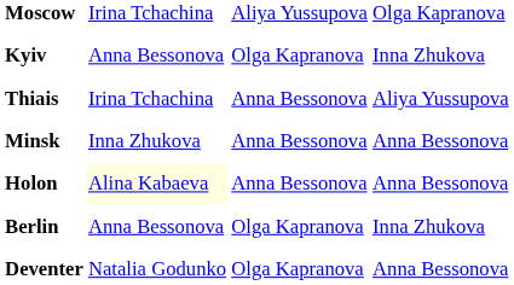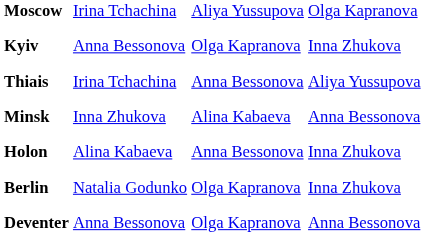 <table>
 <tr>
 <th scope=row style="text-align:left">Moscow</th>
 <td style="height:30px;"> <a href='#'>Irina Tchachina</a></td>
 <td style="height:30px;"> <a href='#'>Aliya Yussupova</a></td>
 <td style="height:30px;"> <a href='#'>Olga Kapranova</a></td>
 </tr>
 <tr>
 <th scope=row style="text-align:left">Kyiv</th>
 <td style="height:30px;"> <a href='#'>Anna Bessonova</a></td>
 <td style="height:30px;"> <a href='#'>Olga Kapranova</a></td>
 <td style="height:30px;"> <a href='#'>Inna Zhukova</a></td>
 </tr>
 <tr>
 <th scope=row style="text-align:left">Thiais</th>
 <td style="height:30px;"> <a href='#'>Irina Tchachina</a></td>
 <td style="height:30px;"> <a href='#'>Anna Bessonova</a></td>
 <td style="height:30px;"> <a href='#'>Aliya Yussupova</a></td>
 </tr>
 <tr>
 <th scope=row style="text-align:left">Minsk</th>
 <td style="height:30px;"> <a href='#'>Inna Zhukova</a></td>
-<td style="height:30px;"> <a href='#'>Anna Bessonova</a></td>
+<td style="height:30px;"> <a href='#'>Alina Kabaeva</a></td>
 <td style="height:30px;"> <a href='#'>Anna Bessonova</a></td>
 </tr>
 <tr>
 <th scope=row style="text-align:left">Holon</th>
-<td style="background: lightyellow; height:30px;"> <a href='#'>Alina Kabaeva</a></td>
+<td style="height:30px;"> <a href='#'>Alina Kabaeva</a></td>
 <td style="height:30px;"> <a href='#'>Anna Bessonova</a></td>
-<td style="height:30px;"> <a href='#'>Anna Bessonova</a></td>
+<td style="height:30px;"> <a href='#'>Inna Zhukova</a></td>
 </tr>
 <tr>
 <th scope=row style="text-align:left">Berlin</th>
-<td style="height:30px;"> <a href='#'>Anna Bessonova</a></td>
+<td style="height:30px;"> <a href='#'>Natalia Godunko</a></td>
 <td style="height:30px;"> <a href='#'>Olga Kapranova</a></td>
 <td style="height:30px;"> <a href='#'>Inna Zhukova</a></td>
 </tr>
 <tr>
 <th scope=row style="text-align:left">Deventer</th>
-<td style="height:30px;"> <a href='#'>Natalia Godunko</a></td>
+<td style="height:30px;"> <a href='#'>Anna Bessonova</a></td>
 <td style="height:30px;"> <a href='#'>Olga Kapranova</a></td>
 <td style="height:30px;"> <a href='#'>Anna Bessonova</a></td>
 </tr>
 <tr>
 </tr>
 </table>
